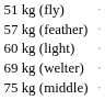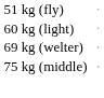 <table>
 <tr>
 <td>51 kg (fly)<br></td>
-<td></td>
-<td></td>
-<td><hr></td>
-</tr>
-<tr>
-<td>57 kg (feather)<br></td>
 <td></td>
 <td></td>
 <td><hr></td>
 </tr>
 <tr>
 <td>60 kg (light)<br></td>
 <td></td>
 <td></td>
 <td><hr></td>
 </tr>
 <tr>
 <td>69 kg (welter)<br></td>
 <td></td>
 <td></td>
 <td><hr></td>
 </tr>
 <tr>
 <td>75 kg (middle)<br></td>
 <td></td>
 <td></td>
 <td><hr></td>
 </tr>
 </table>
